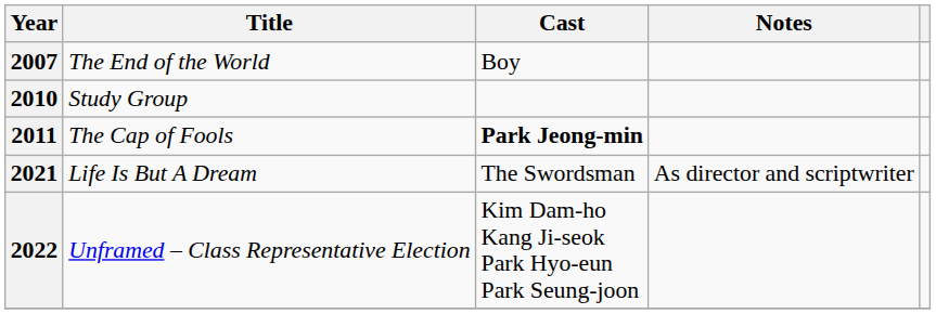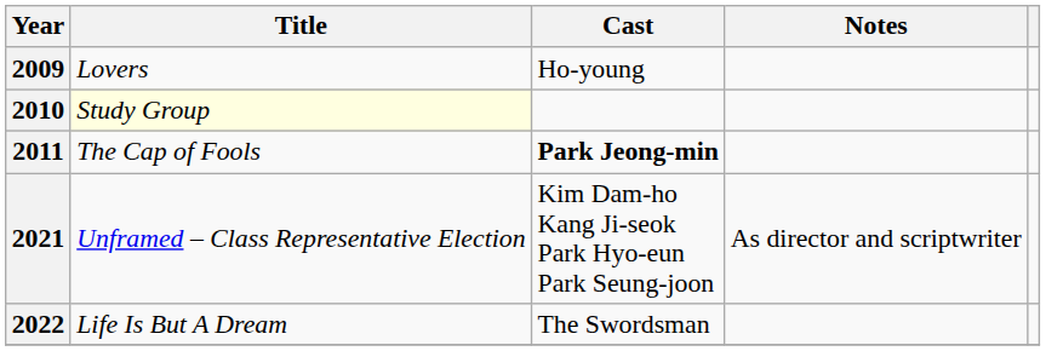 <table class="wikitable sortable plainrowheaders">
 <tr>
 <th scope="col">Year</th>
 <th scope="col">Title</th>
 <th scope="col">Cast</th>
 <th scope="col">Notes</th>
 <th scope="col" class="unsortable"></th>
 </tr>
 <tr>
-<th scope="row">2007</th>
-<td><em>The End of the World</em></td>
-<td>Boy</td>
+<th scope="row">2009</th>
+<td><em>Lovers</em></td>
+<td>Ho-young</td>
 <td></td>
 <td></td>
 </tr>
 <tr>
 <th scope="row">2010</th>
-<td><em>Study Group</em></td>
+<td style="background: lightyellow;"><em>Study Group</em></td>
 <td></td>
 <td></td>
 <td></td>
 </tr>
 <tr>
 <th scope="row" rowspan=1>2011</th>
 <td><em>The Cap of Fools</em></td>
 <td><strong>Park Jeong-min</strong></td>
 <td></td>
 <td></td>
 </tr>
 <tr>
 <th scope="row">2021</th>
-<td><em>Life Is But A Dream</em></td>
-<td>The Swordsman</td>
+<td><em><a href='#'>Unframed</a> – Class Representative Election</em></td>
+<td>Kim Dam-ho <br> Kang Ji-seok <br> Park Hyo-eun <br> Park Seung-joon</td>
 <td>As director and scriptwriter</td>
 <td style="text-align:center"></td>
 </tr>
 <tr>
 <th scope="row" rowspan=1>2022</th>
-<td><em><a href='#'>Unframed</a> – Class Representative Election</em></td>
-<td>Kim Dam-ho <br> Kang Ji-seok <br> Park Hyo-eun <br> Park Seung-joon</td>
+<td><em>Life Is But A Dream</em></td>
+<td>The Swordsman</td>
 <td></td>
 <td style="text-align:center"></td>
 </tr>
 <tr>
 </tr>
 </table>
